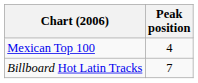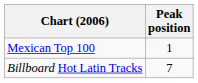 <table class="wikitable">
 <tr>
 <th align="left">Chart (2006)</th>
 <th align="left">Peak<br>position</th>
 </tr>
 <tr>
 <td align="left"><a href='#'>Mexican Top 100</a></td>
-<td align="center">4</td>
+<td align="center">1</td>
 </tr>
 <tr>
 <td align="left"><em>Billboard</em> <a href='#'>Hot Latin Tracks</a></td>
 <td align="center">7</td>
 </tr>
 </table>
